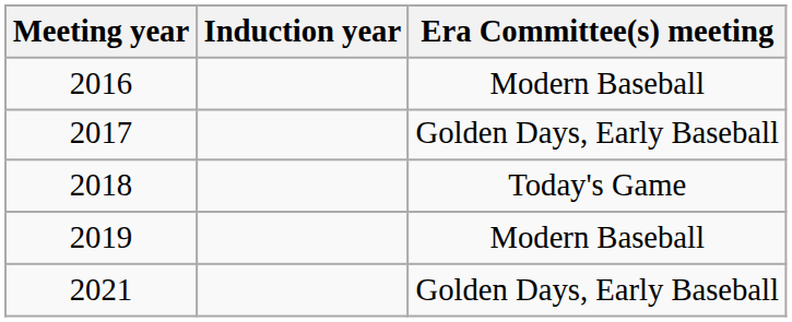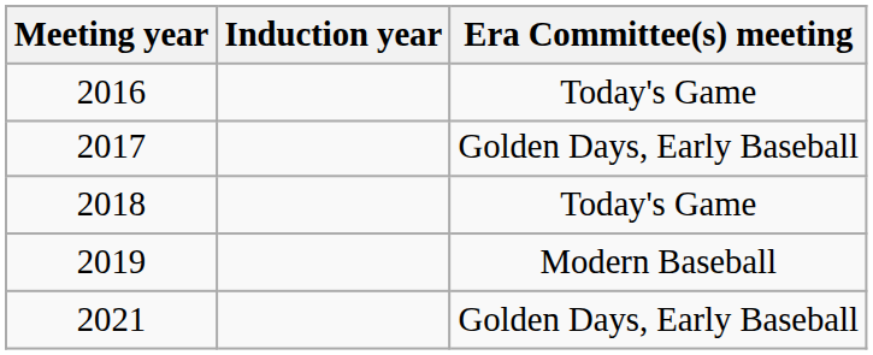 <table class="wikitable" style="text-align:center; font-size: 90%;">
 <tr>
 <th>Meeting year</th>
 <th>Induction year</th>
 <th>Era Committee(s) meeting</th>
 </tr>
 <tr>
 <td>2016</td>
 <td></td>
-<td>Modern Baseball</td>
+<td>Today's Game</td>
 </tr>
 <tr>
 <td>2017</td>
 <td></td>
 <td>Golden Days, Early Baseball</td>
 </tr>
 <tr>
 <td>2018</td>
 <td></td>
 <td>Today's Game</td>
 </tr>
 <tr>
 <td>2019</td>
 <td> </td>
 <td>Modern Baseball</td>
 </tr>
 <tr>
 <td>2021</td>
 <td></td>
 <td>Golden Days, Early Baseball</td>
 </tr>
 </table>
